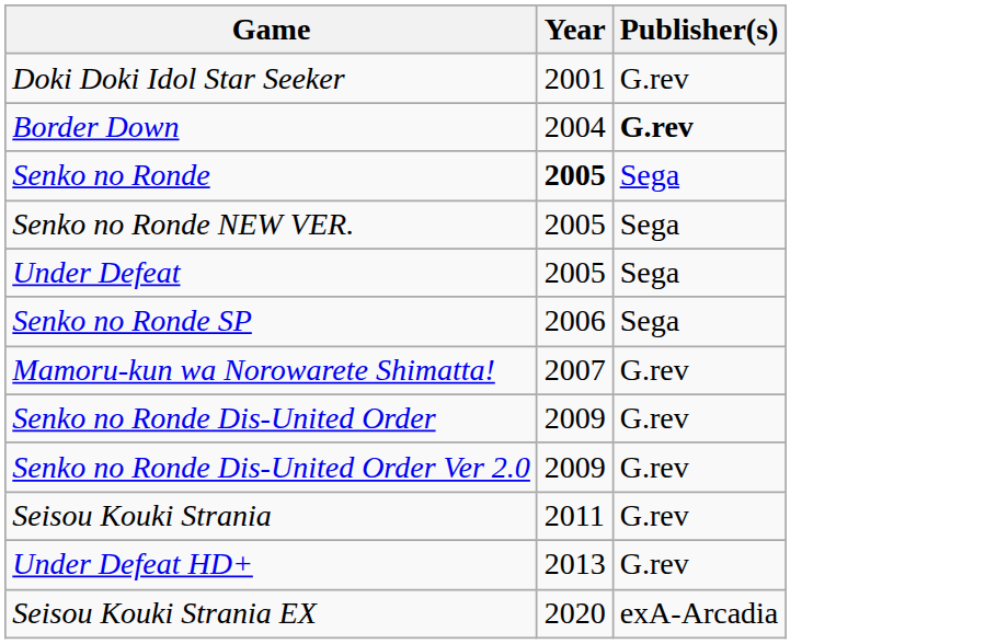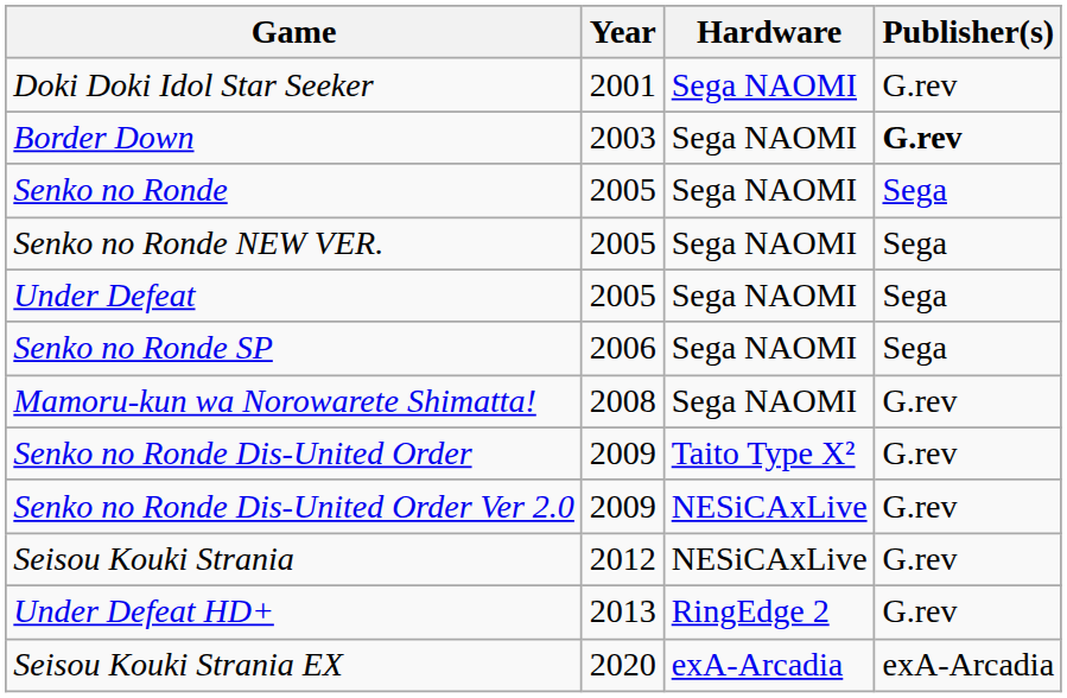 <table class="wikitable sortable">
 <tr>
 <th>Game</th>
 <th>Year</th>
+<th>Hardware</th>
 <th>Publisher(s)</th>
 </tr>
 <tr>
 <td><em>Doki Doki Idol Star Seeker</em></td>
 <td>2001</td>
+<td><a href='#'>Sega NAOMI</a></td>
 <td>G.rev</td>
 </tr>
 <tr>
 <td><em><a href='#'>Border Down</a></em></td>
-<td>2004</td>
+<td>2003</td>
+<td>Sega NAOMI</td>
 <td><strong>G.rev</strong></td>
 </tr>
 <tr>
 <td><em><a href='#'>Senko no Ronde</a></em></td>
-<td><strong>2005</strong></td>
+<td>2005</td>
+<td>Sega NAOMI</td>
 <td><a href='#'>Sega</a></td>
 </tr>
 <tr>
 <td><em>Senko no Ronde NEW VER.</em></td>
 <td>2005</td>
+<td>Sega NAOMI</td>
 <td>Sega</td>
 </tr>
 <tr>
 <td><em><a href='#'>Under Defeat</a></em></td>
 <td>2005</td>
+<td>Sega NAOMI</td>
 <td>Sega</td>
 </tr>
 <tr>
 <td><em><a href='#'>Senko no Ronde SP</a></em></td>
 <td>2006</td>
+<td>Sega NAOMI</td>
 <td>Sega</td>
 </tr>
 <tr>
 <td><em><a href='#'>Mamoru-kun wa Norowarete Shimatta!</a></em></td>
-<td>2007</td>
+<td>2008</td>
+<td>Sega NAOMI</td>
 <td>G.rev</td>
 </tr>
 <tr>
 <td><em><a href='#'>Senko no Ronde Dis-United Order</a></em></td>
 <td>2009</td>
+<td><a href='#'>Taito Type X²</a></td>
 <td>G.rev</td>
 </tr>
 <tr>
 <td><em><a href='#'>Senko no Ronde Dis-United Order Ver 2.0</a></em></td>
 <td>2009</td>
+<td><a href='#'>NESiCAxLive</a></td>
 <td>G.rev</td>
 </tr>
 <tr>
 <td><em>Seisou Kouki Strania</em></td>
-<td>2011</td>
+<td>2012</td>
+<td>NESiCAxLive</td>
 <td>G.rev</td>
 </tr>
 <tr>
 <td><em><a href='#'>Under Defeat HD+</a></em></td>
 <td>2013</td>
+<td><a href='#'>RingEdge 2</a></td>
 <td>G.rev</td>
 </tr>
 <tr>
 <td><em>Seisou Kouki Strania EX</em></td>
 <td>2020</td>
+<td><a href='#'>exA-Arcadia</a></td>
 <td>exA-Arcadia</td>
 </tr>
 </table>
